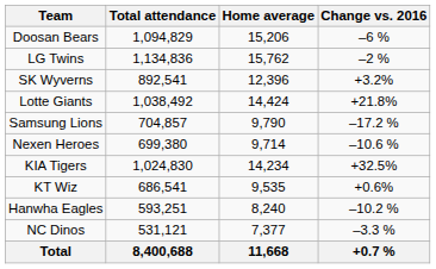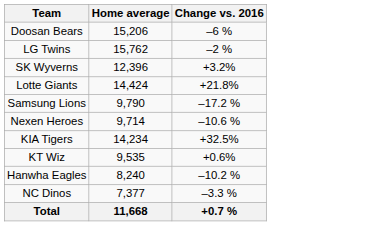 <table class="wikitable sortable" style="text-align:center;">
 <tr>
 <th>Team</th>
-<th>Total attendance</th>
 <th>Home average</th>
 <th>Change vs. 2016</th>
 </tr>
 <tr>
 <td>Doosan Bears</td>
-<td>1,094,829</td>
 <td>15,206</td>
 <td>–6 %</td>
 </tr>
 <tr>
 <td>LG Twins</td>
-<td>1,134,836</td>
 <td>15,762</td>
 <td>–2 %</td>
 </tr>
 <tr>
 <td>SK Wyverns</td>
-<td>892,541</td>
 <td>12,396</td>
 <td>+3.2%</td>
 </tr>
 <tr>
 <td>Lotte Giants</td>
-<td>1,038,492</td>
 <td>14,424</td>
 <td>+21.8%</td>
 </tr>
 <tr>
 <td>Samsung Lions</td>
-<td>704,857</td>
 <td>9,790</td>
 <td>–17.2 %</td>
 </tr>
 <tr>
 <td>Nexen Heroes</td>
-<td>699,380</td>
 <td>9,714</td>
 <td>–10.6 %</td>
 </tr>
 <tr>
 <td>KIA Tigers</td>
-<td>1,024,830</td>
 <td>14,234</td>
 <td>+32.5%</td>
 </tr>
 <tr>
 <td>KT Wiz</td>
-<td>686,541</td>
 <td>9,535</td>
 <td>+0.6%</td>
 </tr>
 <tr>
 <td>Hanwha Eagles</td>
-<td>593,251</td>
 <td>8,240</td>
 <td>–10.2 %</td>
 </tr>
 <tr>
 <td>NC Dinos</td>
-<td>531,121</td>
 <td>7,377</td>
 <td>–3.3 %</td>
 </tr>
 <tr>
 <th>Total</th>
-<th>8,400,688</th>
 <th>11,668</th>
 <th>+0.7 %</th>
 </tr>
 </table>
